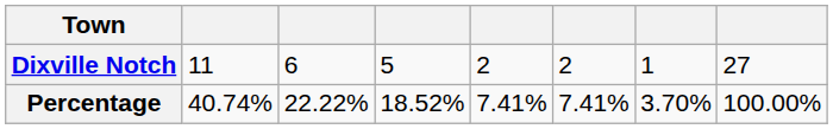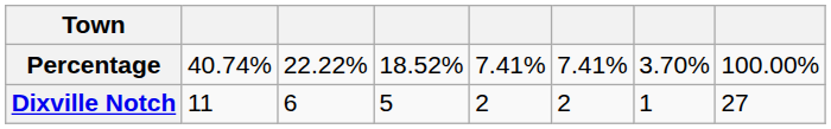 <table class="wikitable sortable" style=margin:auto;margin:auto>
 <tr valign=bottom>
 <th>Town</th>
 <th></th>
 <th></th>
 <th></th>
 <th></th>
 <th></th>
 <th></th>
 <th></th>
 </tr>
 <tr>
+<th>Percentage</th>
+<td>40.74%</td>
+<td>22.22%</td>
+<td>18.52%</td>
+<td>7.41%</td>
+<td>7.41%</td>
+<td>3.70%</td>
+<td>100.00%</td>
+</tr>
+<tr>
 <th><a href='#'>Dixville Notch</a></th>
 <td>11</td>
 <td>6</td>
 <td>5</td>
 <td>2</td>
 <td>2</td>
 <td>1</td>
 <td>27</td>
 </tr>
-<tr>
-<th>Percentage</th>
-<td>40.74%</td>
-<td>22.22%</td>
-<td>18.52%</td>
-<td>7.41%</td>
-<td>7.41%</td>
-<td>3.70%</td>
-<td>100.00%</td>
-</tr>
 </table>
